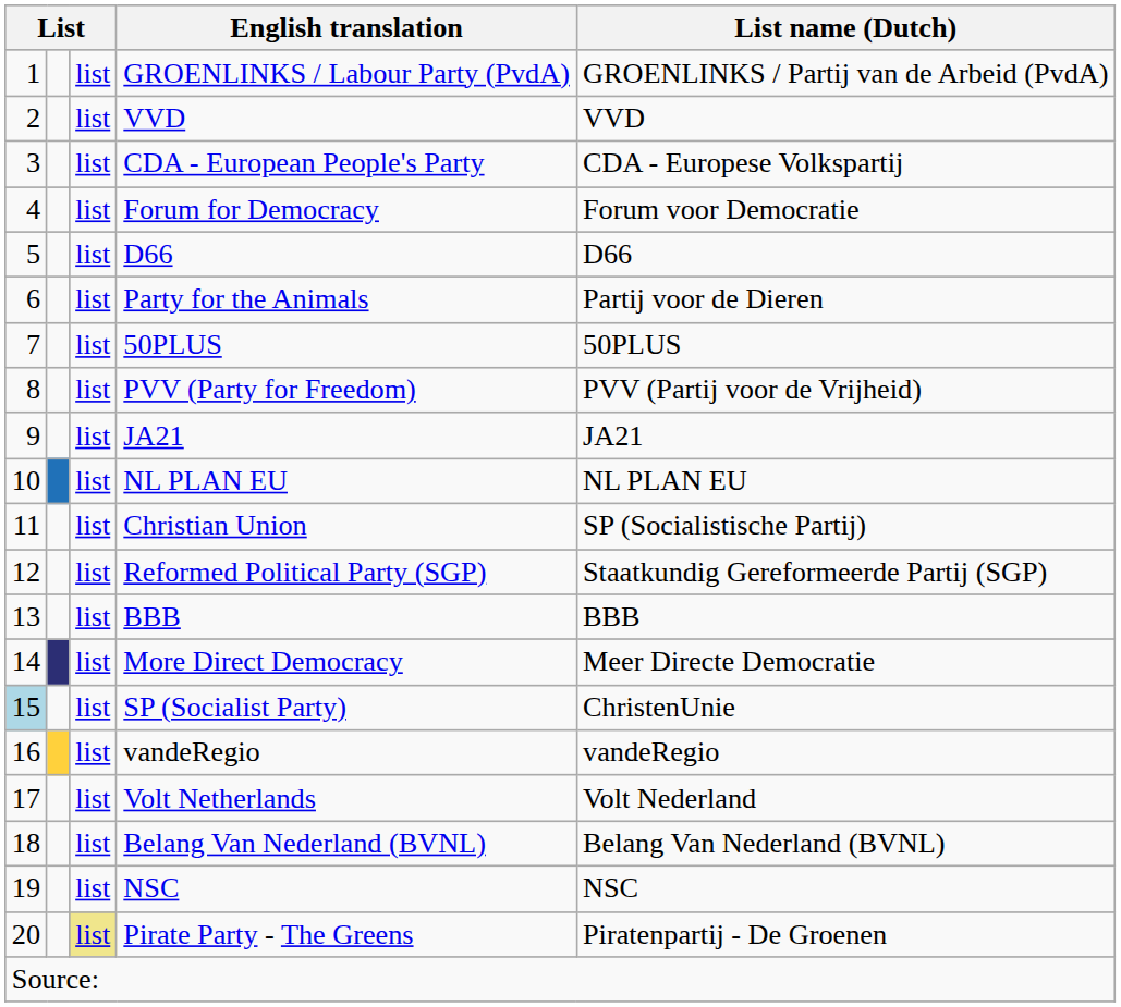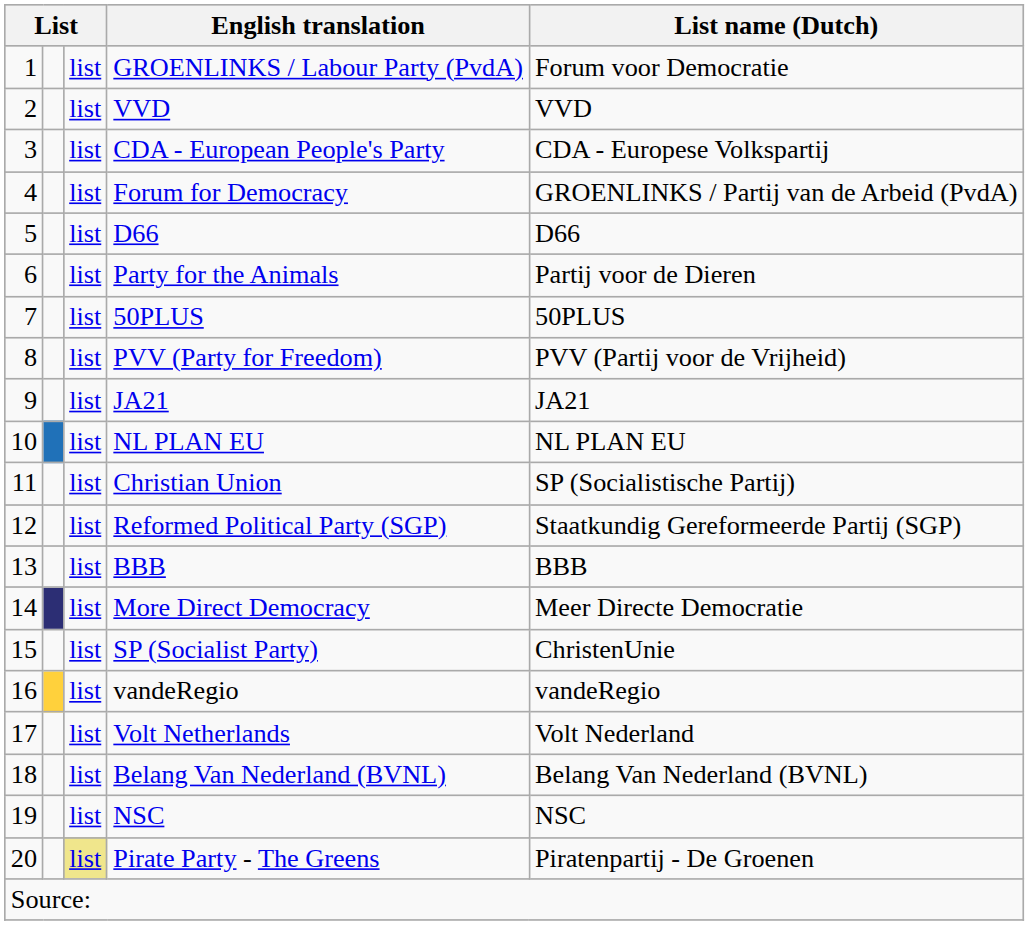 <table class="wikitable">
 <tr>
 <th colspan="3">List</th>
 <th>English translation</th>
 <th>List name (Dutch)</th>
 </tr>
 <tr>
 <td style="text-align:right;">1</td>
 <td></td>
 <td><a href='#'>list</a></td>
 <td><a href='#'>GROENLINKS / Labour Party (PvdA)</a></td>
-<td>GROENLINKS / Partij van de Arbeid (PvdA)</td>
+<td>Forum voor Democratie</td>
 </tr>
 <tr>
 <td style="text-align:right;">2</td>
 <td></td>
 <td><a href='#'>list</a></td>
 <td><a href='#'>VVD</a></td>
 <td>VVD</td>
 </tr>
 <tr>
 <td style="text-align:right;">3</td>
 <td></td>
 <td><a href='#'>list</a></td>
 <td><a href='#'>CDA - European People's Party</a></td>
 <td>CDA - Europese Volkspartij</td>
 </tr>
 <tr>
 <td style="text-align:right;">4</td>
 <td></td>
 <td><a href='#'>list</a></td>
 <td><a href='#'>Forum for Democracy</a></td>
-<td>Forum voor Democratie</td>
+<td>GROENLINKS / Partij van de Arbeid (PvdA)</td>
 </tr>
 <tr>
 <td style="text-align:right;">5</td>
 <td></td>
 <td><a href='#'>list</a></td>
 <td><a href='#'>D66</a></td>
 <td>D66</td>
 </tr>
 <tr>
 <td style="text-align:right;">6</td>
 <td></td>
 <td><a href='#'>list</a></td>
 <td><a href='#'>Party for the Animals</a></td>
 <td>Partij voor de Dieren</td>
 </tr>
 <tr>
 <td style="text-align:right;">7</td>
 <td></td>
 <td><a href='#'>list</a></td>
 <td><a href='#'>50PLUS</a></td>
 <td>50PLUS</td>
 </tr>
 <tr>
 <td style="text-align:right;">8</td>
 <td></td>
 <td><a href='#'>list</a></td>
 <td><a href='#'>PVV (Party for Freedom)</a></td>
 <td>PVV (Partij voor de Vrijheid)</td>
 </tr>
 <tr>
 <td style="text-align:right;">9</td>
 <td></td>
 <td><a href='#'>list</a></td>
 <td><a href='#'>JA21</a></td>
 <td>JA21</td>
 </tr>
 <tr>
 <td style="text-align:right;">10</td>
 <td style="background-color:#2071B8; color:inherit; width:0.3em;"></td>
 <td><a href='#'>list</a></td>
 <td><a href='#'>NL PLAN EU</a></td>
 <td>NL PLAN EU</td>
 </tr>
 <tr>
 <td style="text-align:right;">11</td>
 <td></td>
 <td><a href='#'>list</a></td>
 <td><a href='#'>Christian Union</a></td>
 <td>SP (Socialistische Partij)</td>
 </tr>
 <tr>
 <td style="text-align:right;">12</td>
 <td></td>
 <td><a href='#'>list</a></td>
 <td><a href='#'>Reformed Political Party (SGP)</a></td>
 <td>Staatkundig Gereformeerde Partij (SGP)</td>
 </tr>
 <tr>
 <td style="text-align:right;">13</td>
 <td></td>
 <td><a href='#'>list</a></td>
 <td><a href='#'>BBB</a></td>
 <td>BBB</td>
 </tr>
 <tr>
 <td style="text-align:right;">14</td>
 <td style="background-color:#2c2e74; color:inherit; width:0.3em;"></td>
 <td><a href='#'>list</a></td>
 <td><a href='#'>More Direct Democracy</a></td>
 <td>Meer Directe Democratie</td>
 </tr>
 <tr>
-<td style="background: lightblue; text-align:right;">15</td>
+<td style="text-align:right;">15</td>
 <td></td>
 <td><a href='#'>list</a></td>
 <td><a href='#'>SP (Socialist Party)</a></td>
 <td>ChristenUnie</td>
 </tr>
 <tr>
 <td style="text-align:right;">16</td>
 <td style="background-color:#FFD13C; color:inherit; width:0.3em;"></td>
 <td><a href='#'>list</a></td>
 <td>vandeRegio</td>
 <td>vandeRegio</td>
 </tr>
 <tr>
 <td style="text-align:right;">17</td>
 <td></td>
 <td><a href='#'>list</a></td>
 <td><a href='#'>Volt Netherlands</a></td>
 <td>Volt Nederland</td>
 </tr>
 <tr>
 <td style="text-align:right;">18</td>
 <td></td>
 <td><a href='#'>list</a></td>
 <td><a href='#'>Belang Van Nederland (BVNL)</a></td>
 <td>Belang Van Nederland (BVNL)</td>
 </tr>
 <tr>
 <td style="text-align:right;">19</td>
 <td></td>
 <td><a href='#'>list</a></td>
 <td><a href='#'>NSC</a></td>
 <td>NSC</td>
 </tr>
 <tr>
 <td style="text-align:right;">20</td>
 <td></td>
 <td style="background: khaki;"><a href='#'>list</a></td>
 <td><a href='#'>Pirate Party</a> - <a href='#'>The Greens</a></td>
 <td>Piratenpartij - De Groenen</td>
 </tr>
 <tr>
 <td colspan="5">Source:</td>
 </tr>
 </table>
